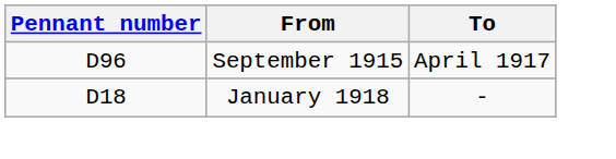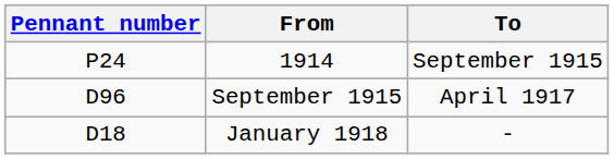 <table class="wikitable" style="text-align:center">
 <tr>
 <th><a href='#'>Pennant number</a></th>
 <th>From</th>
 <th>To</th>
+</tr>
+<tr>
+<td>P24</td>
+<td>1914</td>
+<td>September 1915</td>
 </tr>
 <tr>
 <td>D96</td>
 <td>September 1915</td>
 <td>April 1917</td>
 </tr>
 <tr>
 <td>D18</td>
 <td>January 1918</td>
 <td>-</td>
 </tr>
 </table>
